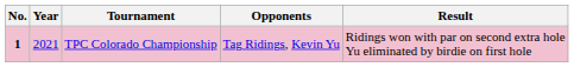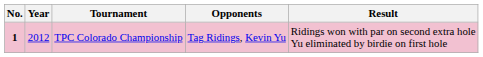 <table class="wikitable" style="font-size:95%;">
 <tr>
 <th>No.</th>
 <th>Year</th>
 <th>Tournament</th>
 <th>Opponents</th>
 <th>Result</th>
 </tr>
 <tr style="background:#F2C1D1;">
 <td align=center><strong>1</strong></td>
-<td><a href='#'>2021</a></td>
+<td><a href='#'>2012</a></td>
 <td><a href='#'>TPC Colorado Championship</a></td>
 <td> <a href='#'>Tag Ridings</a>,  <a href='#'>Kevin Yu</a></td>
 <td>Ridings won with par on second extra hole<br>Yu eliminated by birdie on first hole</td>
 </tr>
 </table>
